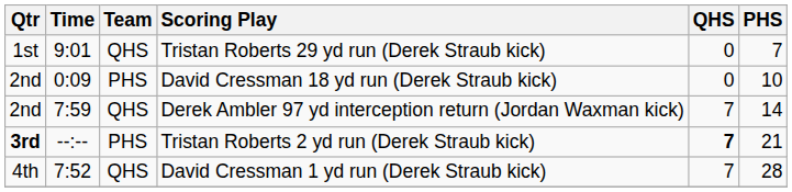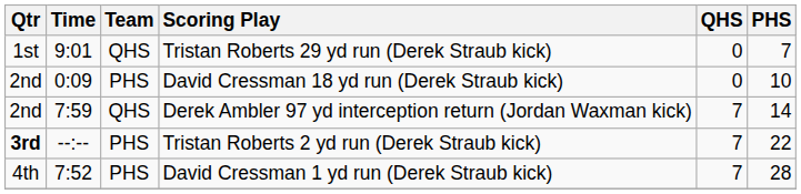 <table class="wikitable">
 <tr>
 <th style="text-align: center;">Qtr</th>
 <th style="text-align: center;">Time</th>
 <th style="text-align: center;">Team</th>
 <th style="text-align: left;">Scoring Play</th>
 <th style="text-align: right;">QHS</th>
 <th style="text-align: right;">PHS</th>
 </tr>
 <tr>
 <td style="text-align: center;">1st</td>
 <td style="text-align: center;">9:01</td>
 <td style="text-align: center;">QHS</td>
 <td style="text-align: left;">Tristan Roberts 29 yd run (Derek Straub kick)</td>
 <td style="text-align: right;">0</td>
 <td style="text-align: right;">7</td>
 </tr>
 <tr>
 <td style="text-align: center;">2nd</td>
 <td style="text-align: center;">0:09</td>
 <td style="text-align: center;">PHS</td>
 <td style="text-align: left;">David Cressman 18 yd run (Derek Straub kick)</td>
 <td style="text-align: right;">0</td>
 <td style="text-align: right;">10</td>
 </tr>
 <tr>
 <td style="text-align: center;">2nd</td>
 <td style="text-align: center;">7:59</td>
 <td style="text-align: center;">QHS</td>
 <td style="text-align: left;">Derek Ambler 97 yd interception return (Jordan Waxman kick)</td>
 <td style="text-align: right;">7</td>
 <td style="text-align: right;">14</td>
 </tr>
 <tr>
 <td style="text-align: center;"><strong>3rd</strong></td>
 <td style="text-align: center;">--:--</td>
 <td style="text-align: center;">PHS</td>
 <td style="text-align: left;">Tristan Roberts 2 yd run (Derek Straub kick)</td>
-<td style="text-align: right;"><strong>7</strong></td>
-<td style="text-align: right;">21</td>
+<td style="text-align: right;">7</td>
+<td style="text-align: right;">22</td>
 </tr>
 <tr>
 <td style="text-align: center;">4th</td>
 <td style="text-align: center;">7:52</td>
-<td style="text-align: center;">QHS</td>
+<td style="text-align: center;">PHS</td>
 <td style="text-align: left;">David Cressman 1 yd run (Derek Straub kick)</td>
 <td style="text-align: right;">7</td>
 <td style="text-align: right;">28</td>
 </tr>
 <tr>
 </tr>
 </table>
